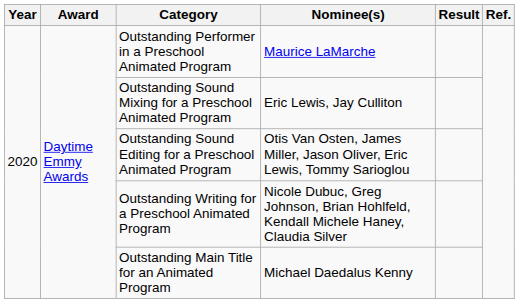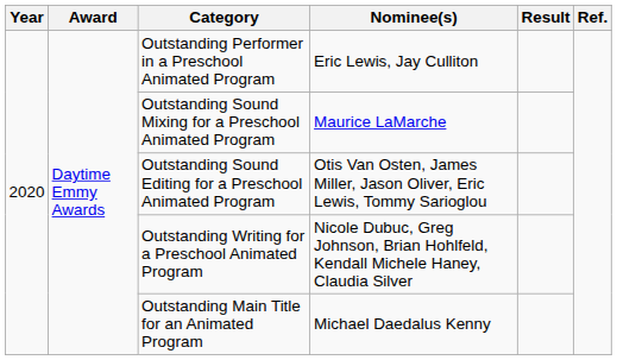 <table class="wikitable">
 <tr>
 <th>Year</th>
 <th>Award</th>
 <th>Category</th>
 <th>Nominee(s)</th>
 <th>Result</th>
 <th>Ref.</th>
 </tr>
 <tr>
 <td rowspan="5">2020</td>
 <td rowspan="5"><a href='#'>Daytime Emmy Awards</a></td>
 <td>Outstanding Performer in a Preschool Animated Program</td>
-<td><a href='#'>Maurice LaMarche</a></td>
+<td>Eric Lewis, Jay Culliton</td>
 <td></td>
 <td rowspan="5" style="text-align:center;"></td>
 </tr>
 <tr>
 <td>Outstanding Sound Mixing for a Preschool Animated Program</td>
-<td>Eric Lewis, Jay Culliton</td>
+<td><a href='#'>Maurice LaMarche</a></td>
 <td></td>
 </tr>
 <tr>
 <td>Outstanding Sound Editing for a Preschool Animated Program</td>
 <td>Otis Van Osten, James Miller, Jason Oliver, Eric Lewis, Tommy Sarioglou</td>
 <td></td>
 </tr>
 <tr>
 <td>Outstanding Writing for a Preschool Animated Program</td>
 <td>Nicole Dubuc, Greg Johnson, Brian Hohlfeld, Kendall Michele Haney, Claudia Silver</td>
 <td></td>
 </tr>
 <tr>
 <td>Outstanding Main Title for an Animated Program</td>
 <td>Michael Daedalus Kenny</td>
 <td></td>
 </tr>
 </table>
